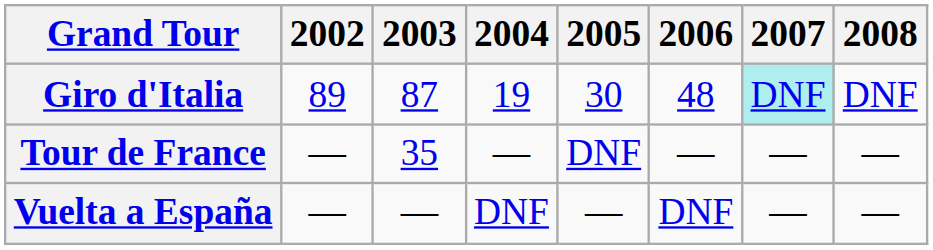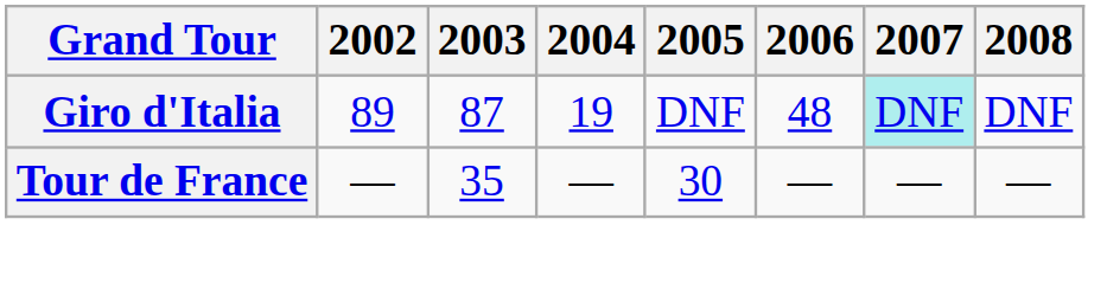 <table class="wikitable plainrowheaders">
 <tr>
 <th scope="col"><a href='#'>Grand Tour</a></th>
 <th scope="col">2002</th>
 <th scope="col">2003</th>
 <th scope="col">2004</th>
 <th scope="col">2005</th>
 <th scope="col">2006</th>
 <th scope="col">2007</th>
 <th scope="col">2008</th>
 </tr>
 <tr style="text-align:center;">
 <th scope="row"> <a href='#'>Giro d'Italia</a></th>
 <td><a href='#'>89</a></td>
 <td><a href='#'>87</a></td>
 <td><a href='#'>19</a></td>
-<td><a href='#'>30</a></td>
+<td><a href='#'>DNF</a></td>
 <td><a href='#'>48</a></td>
 <td style="background: paleturquoise;"><a href='#'>DNF</a></td>
 <td><a href='#'>DNF</a></td>
 </tr>
 <tr style="text-align:center;">
 <th scope="row"> <a href='#'>Tour de France</a></th>
 <td>—</td>
 <td><a href='#'>35</a></td>
 <td>—</td>
-<td><a href='#'>DNF</a></td>
+<td><a href='#'>30</a></td>
 <td>—</td>
 <td>—</td>
 <td>—</td>
 </tr>
-<tr style="text-align:center;">
-<th scope="row"> <a href='#'>Vuelta a España</a></th>
-<td>—</td>
-<td>—</td>
-<td><a href='#'>DNF</a></td>
-<td>—</td>
-<td><a href='#'>DNF</a></td>
-<td>—</td>
-<td>—</td>
-</tr>
 </table>
